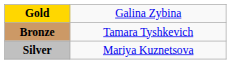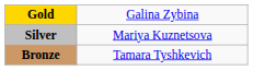 <table class="wikitable" style="text-align:center; " width="35%">
 <tr>
 <td bgcolor="gold"><strong>Gold</strong></td>
 <td><a href='#'>Galina Zybina</a><br>  <small><em></em></small></td>
 </tr>
 <tr>
+<td bgcolor="silver"><strong>Silver</strong></td>
+<td><a href='#'>Mariya Kuznetsova</a><br>  <small><em></em></small></td>
+</tr>
+<tr>
 <td bgcolor="CC9966"><strong>Bronze</strong></td>
 <td><a href='#'>Tamara Tyshkevich</a><br>  <small><em></em></small></td>
 </tr>
-<tr>
-<td bgcolor="silver"><strong>Silver</strong></td>
-<td><a href='#'>Mariya Kuznetsova</a><br>  <small><em></em></small></td>
-</tr>
 </table>
